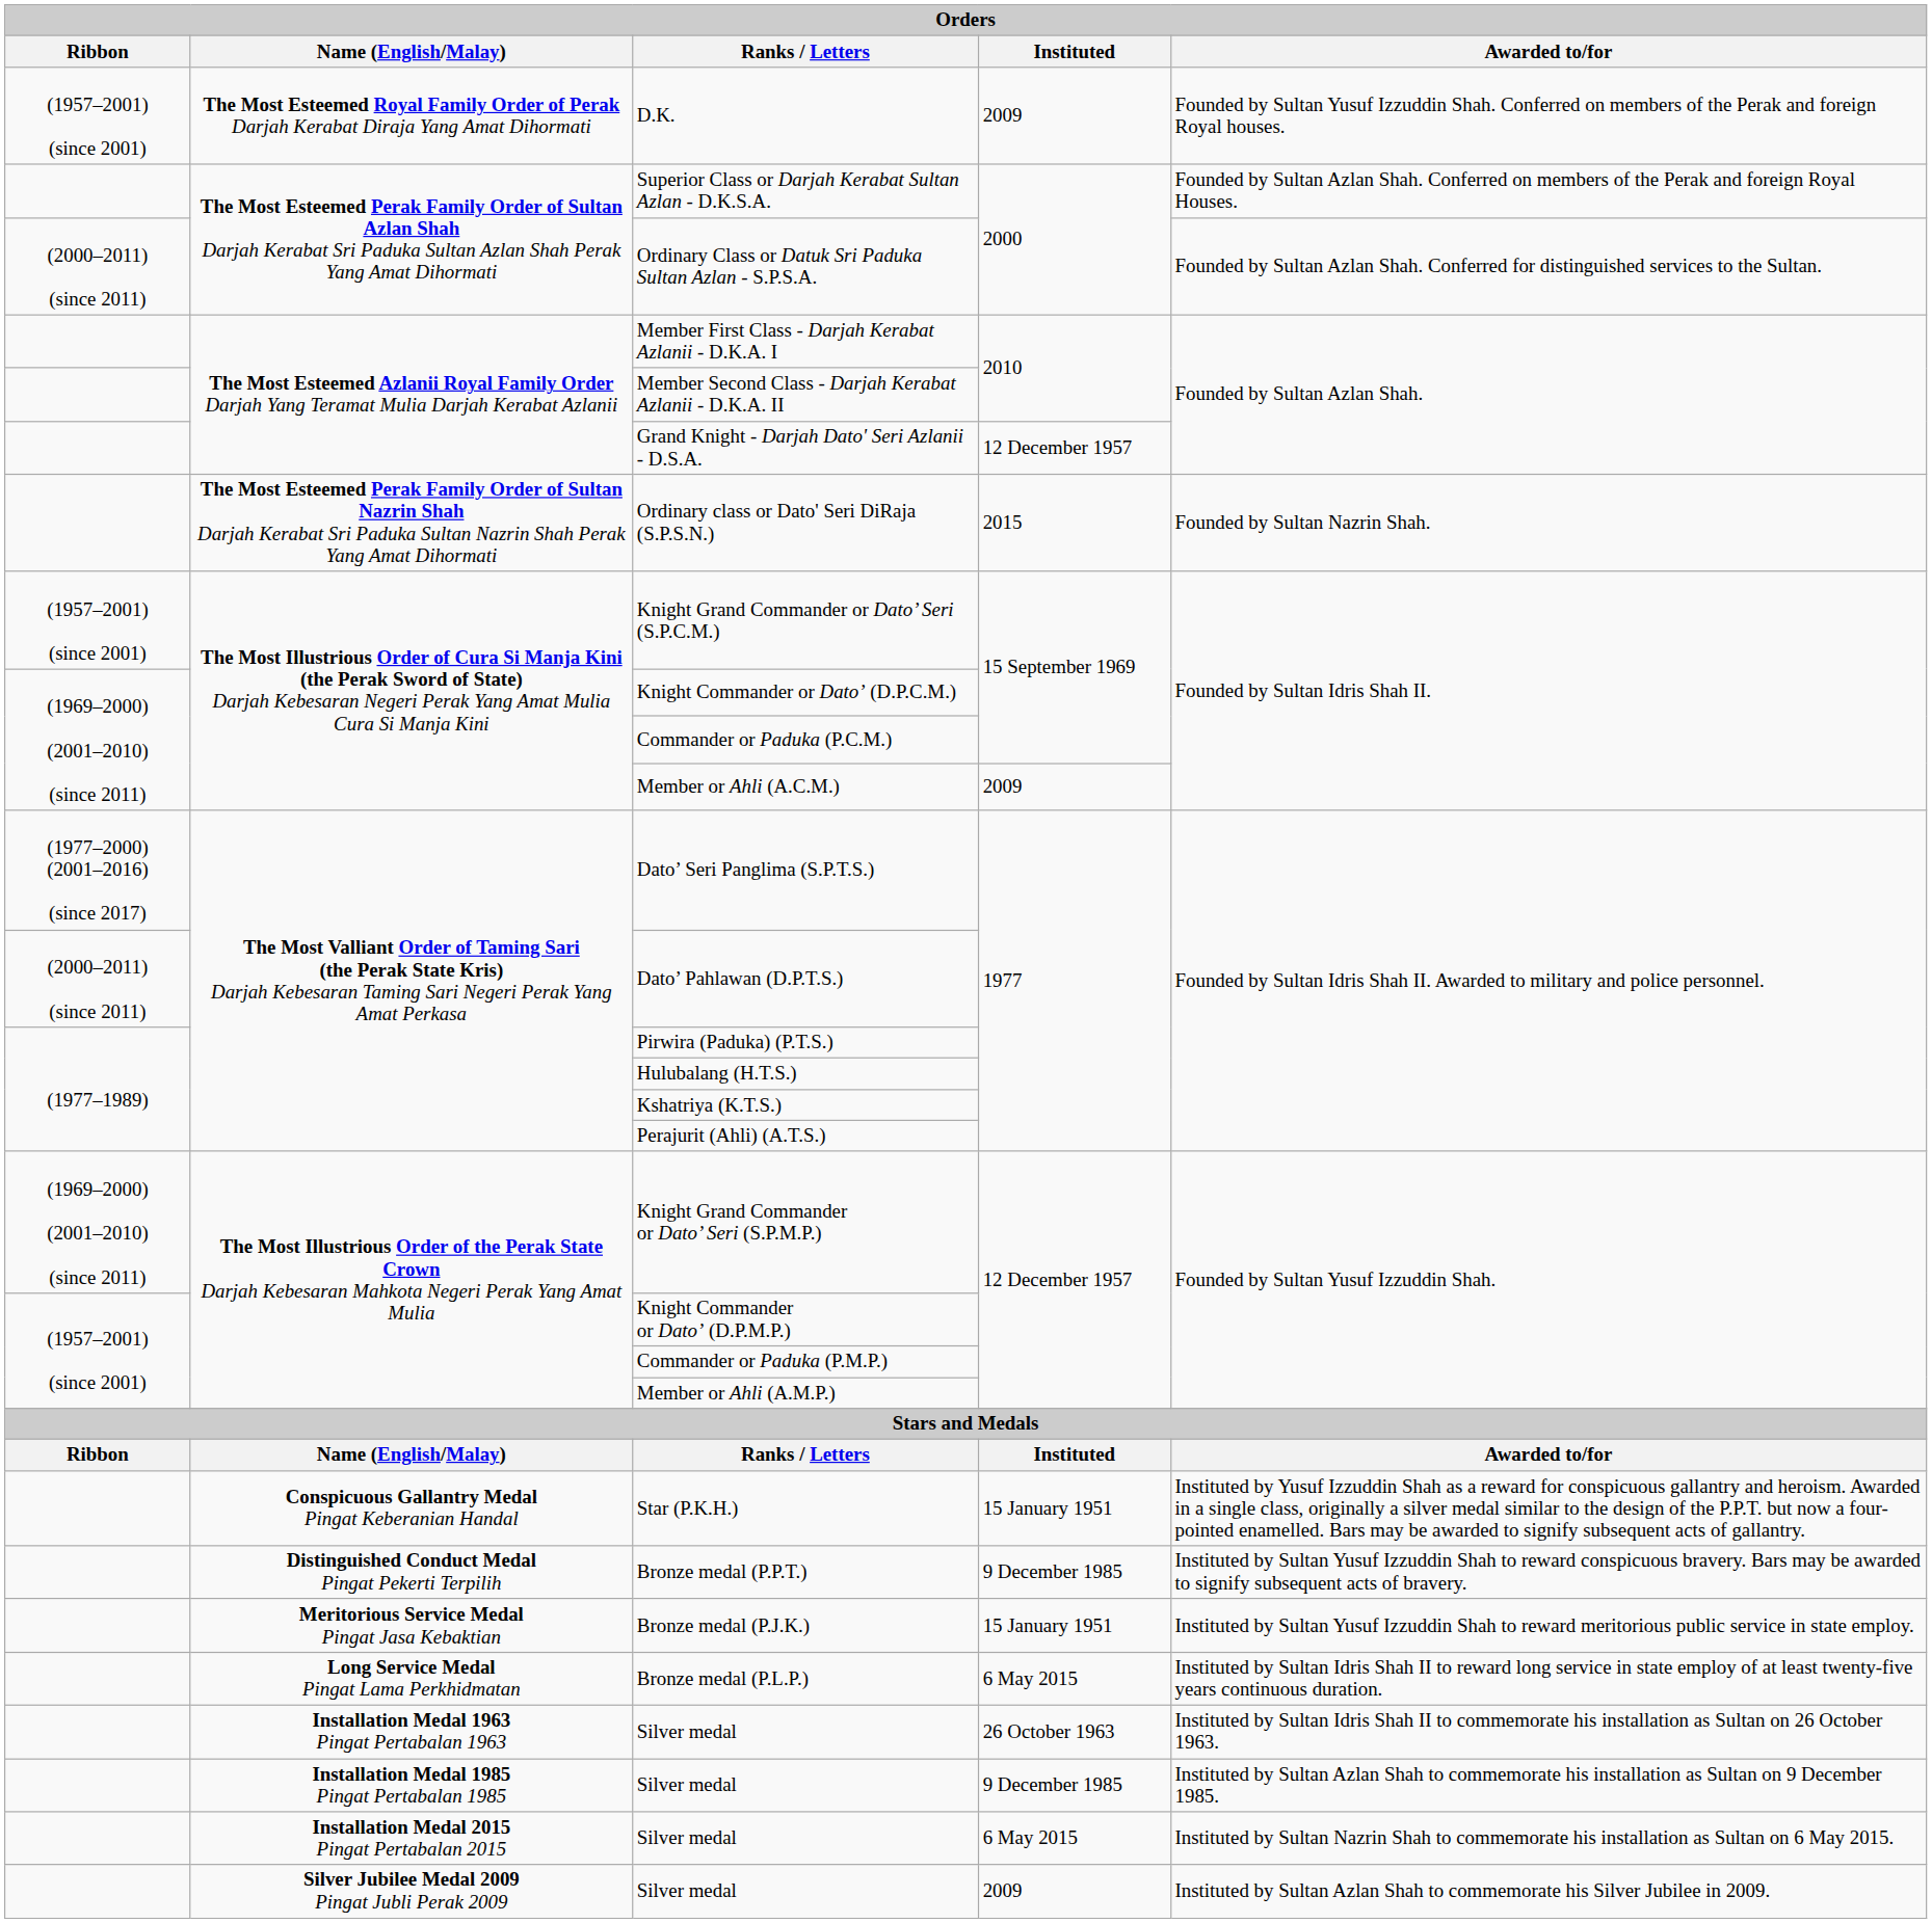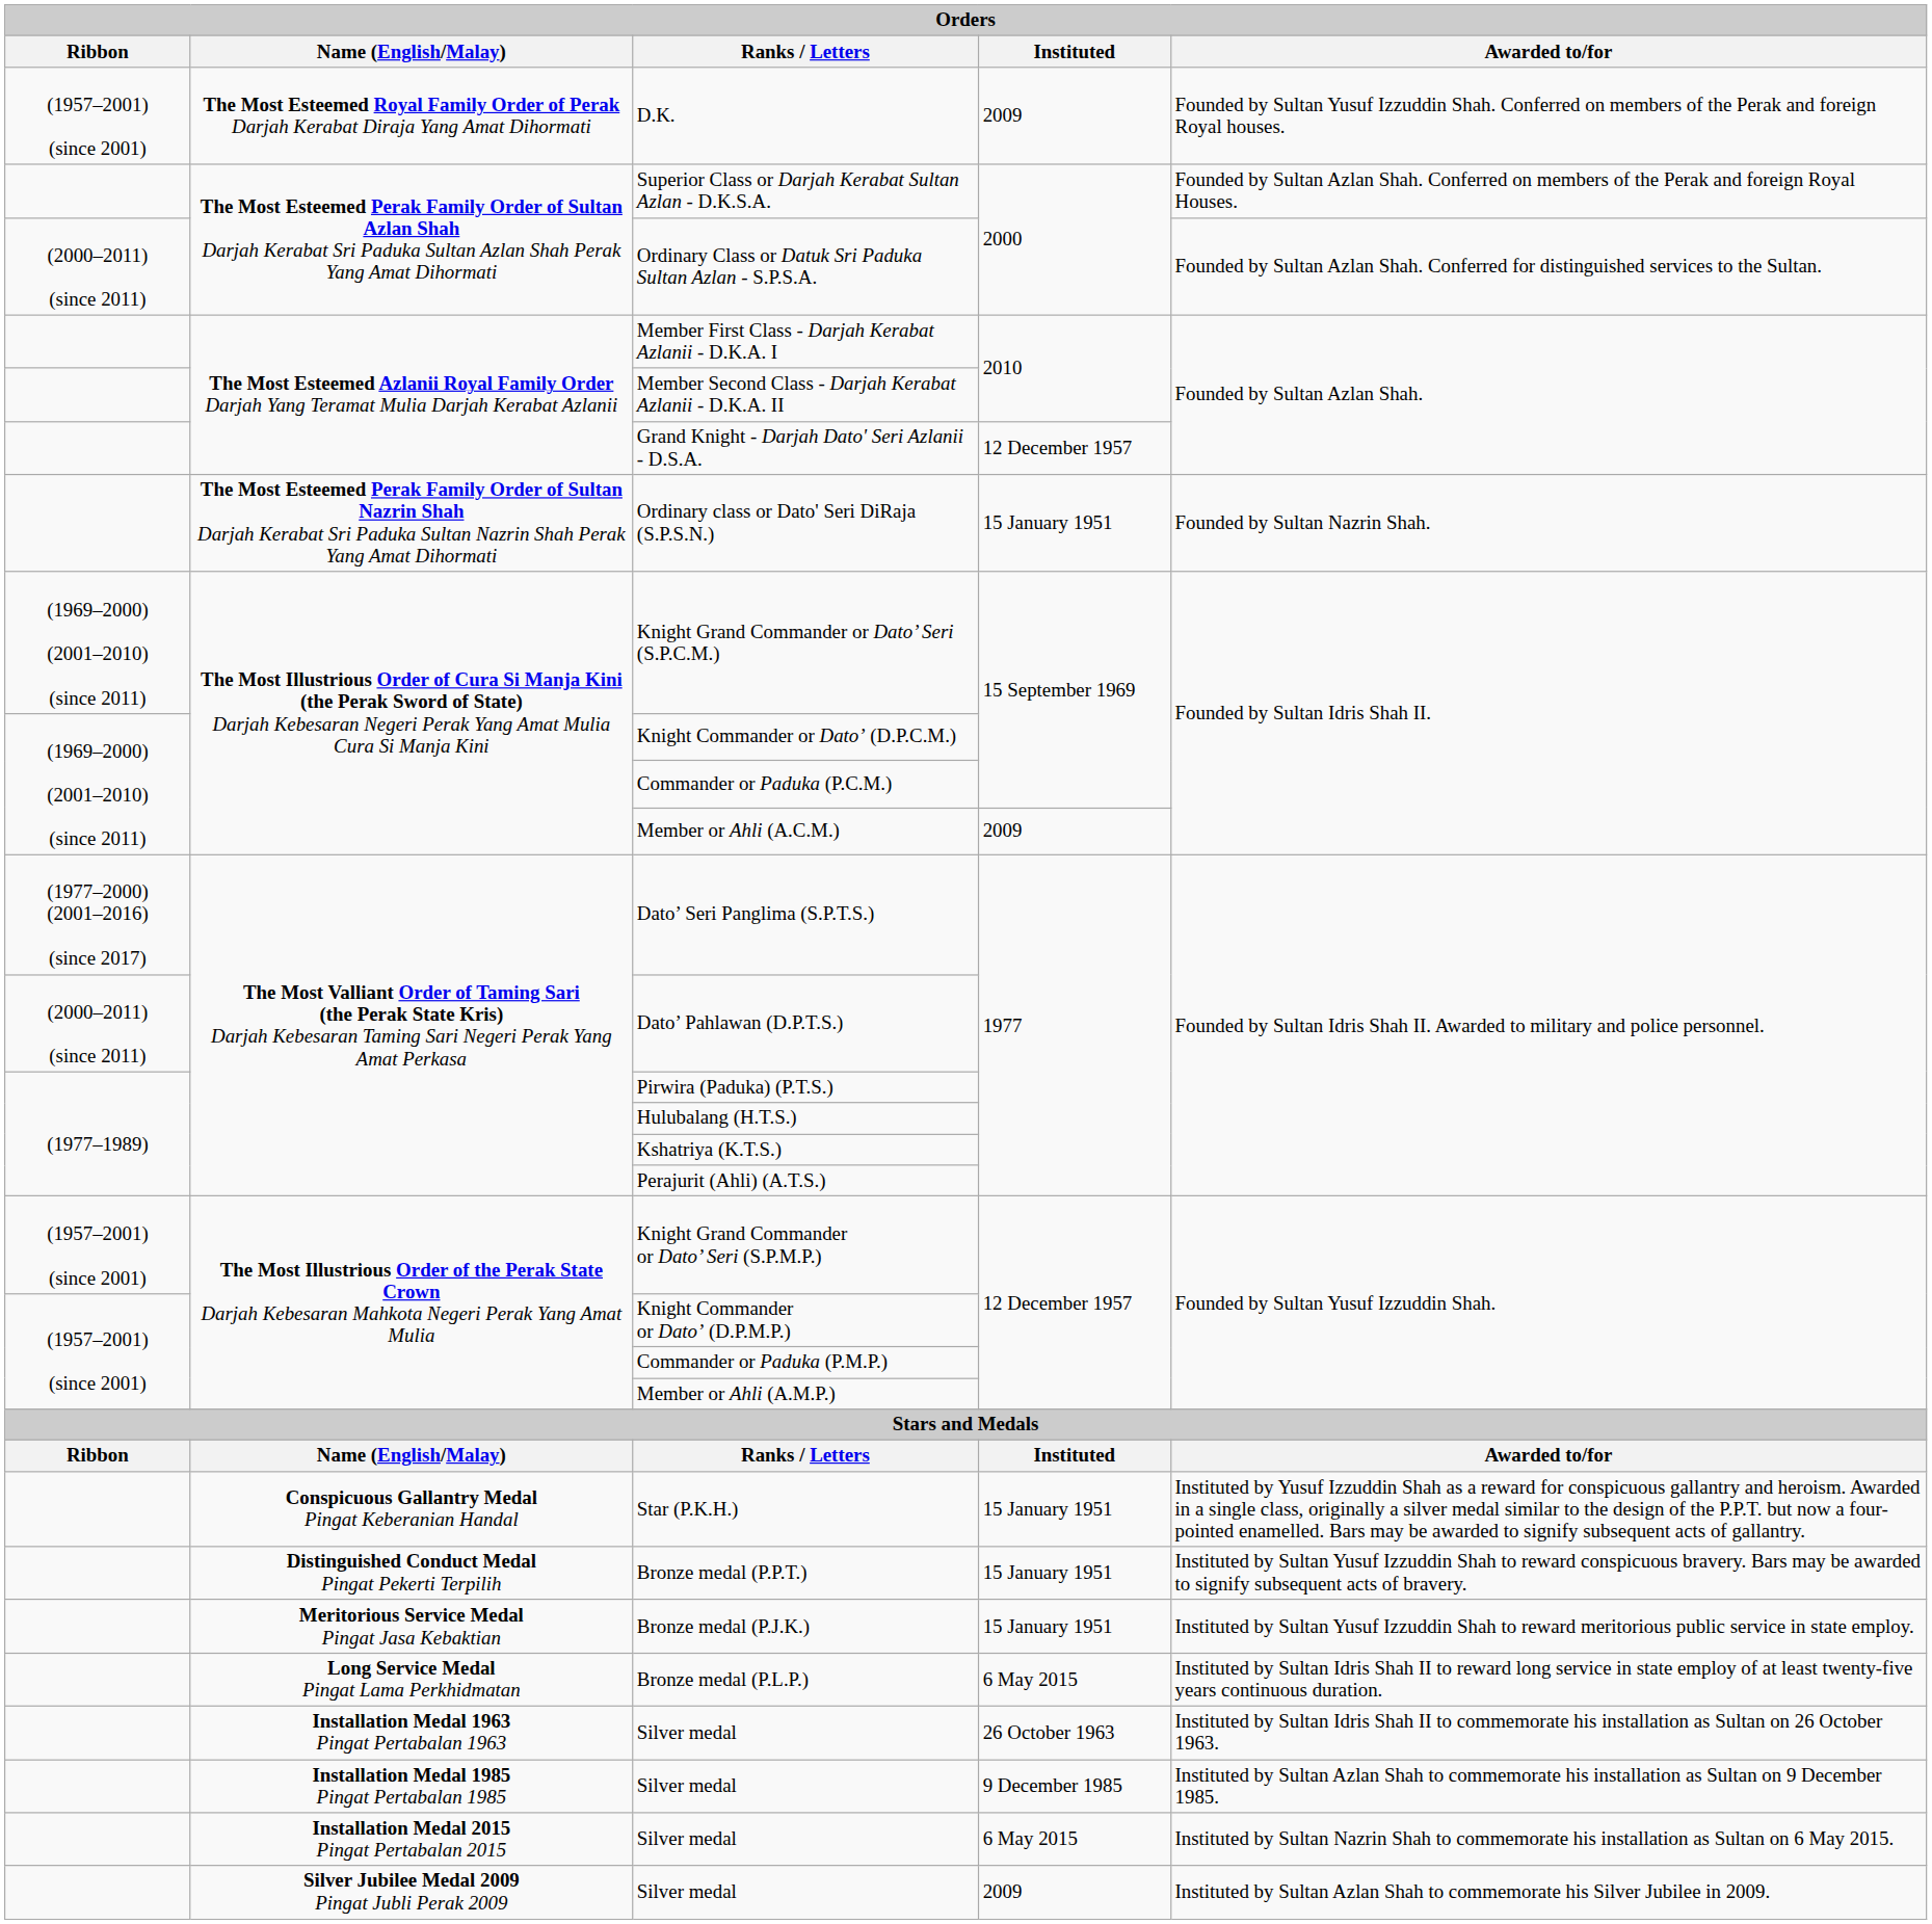 <table class="wikitable">
 <tr>
 <th colspan=5 style="background-color:#cccccc">Orders</th>
 </tr>
 <tr>
 <th width="144px">Ribbon</th>
 <th width="23%">Name (<a href='#'>English</a>/<a href='#'>Malay</a>)</th>
 <th width="18%">Ranks / <a href='#'>Letters</a></th>
 <th width="10%">Instituted</th>
 <th>Awarded to/for</th>
 </tr>
 <tr>
 <td align=center> <br>(1957–2001) <br> <br>(since 2001)</td>
 <td align=center><strong>The Most Esteemed <a href='#'>Royal Family Order of Perak</a></strong> <br> <em>Darjah Kerabat Diraja Yang Amat Dihormati</em></td>
 <td>D.K.</td>
 <td>2009</td>
 <td>Founded by Sultan Yusuf Izzuddin Shah. Conferred on members of the Perak and foreign Royal houses.</td>
 </tr>
 <tr>
 <td align=center></td>
 <td rowspan=2 align=center><strong>The Most Esteemed <a href='#'>Perak Family Order of Sultan Azlan Shah</a></strong> <br> <em>Darjah Kerabat Sri Paduka Sultan Azlan Shah Perak Yang Amat Dihormati</em></td>
 <td>Superior Class or <em>Darjah Kerabat Sultan Azlan</em> - D.K.S.A.</td>
 <td rowspan=2>2000</td>
 <td>Founded by Sultan Azlan Shah. Conferred on members of the Perak and foreign Royal Houses.</td>
 </tr>
 <tr>
 <td align=center> <br>(2000–2011) <br> <br>(since 2011)</td>
 <td>Ordinary Class or <em>Datuk Sri Paduka Sultan Azlan</em> - S.P.S.A.</td>
 <td>Founded by Sultan Azlan Shah. Conferred for distinguished services to the Sultan.</td>
 </tr>
 <tr>
 <td align=center></td>
 <td rowspan=3 align=center><strong>The Most Esteemed <a href='#'>Azlanii Royal Family Order</a></strong> <br> <em>Darjah Yang Teramat Mulia Darjah Kerabat Azlanii</em></td>
 <td>Member First Class - <em>Darjah Kerabat Azlanii</em> - D.K.A. I</td>
 <td rowspan=2>2010</td>
 <td rowspan=3>Founded by Sultan Azlan Shah.</td>
 </tr>
 <tr>
 <td align=center></td>
 <td>Member Second Class - <em>Darjah Kerabat Azlanii</em> - D.K.A. II</td>
 </tr>
 <tr>
 <td align=center></td>
 <td>Grand Knight - <em>Darjah Dato' Seri Azlanii</em> - D.S.A.</td>
 <td>12 December 1957</td>
 </tr>
 <tr>
 <td align=center></td>
 <td align=center><strong>The Most Esteemed <a href='#'>Perak Family Order of Sultan Nazrin Shah</a></strong> <br> <em>Darjah Kerabat Sri Paduka Sultan Nazrin Shah Perak Yang Amat Dihormati</em></td>
 <td>Ordinary class or Dato' Seri DiRaja (S.P.S.N.)</td>
-<td>2015</td>
+<td>15 January 1951</td>
 <td>Founded by Sultan Nazrin Shah.</td>
 </tr>
 <tr>
-<td align=center><br>(1957–2001) <br> <br> (since 2001)</td>
+<td align=center> <br> (1969–2000) <br>  <br> (2001–2010) <br>  <br> (since 2011)</td>
 <td rowspan=4 align=center><strong>The Most Illustrious <a href='#'>Order of Cura Si Manja Kini</a> <br> (the Perak Sword of State)</strong> <br> <em>Darjah Kebesaran Negeri Perak Yang Amat Mulia Cura Si Manja Kini</em></td>
 <td>Knight Grand Commander or <em>Dato’ Seri</em> (S.P.C.M.)</td>
 <td rowspan=3>15 September 1969</td>
 <td rowspan=4>Founded by Sultan Idris Shah II.</td>
 </tr>
 <tr>
 <td align=center rowspan=3> <br> (1969–2000) <br>  <br> (2001–2010) <br>  <br> (since 2011)</td>
 <td>Knight Commander or <em>Dato’</em> (D.P.C.M.)</td>
 </tr>
 <tr>
 <td>Commander or <em>Paduka</em> (P.C.M.)</td>
 </tr>
 <tr>
 <td>Member or <em>Ahli</em> (A.C.M.)</td>
 <td>2009</td>
 </tr>
 <tr>
 <td align=center> <br> (1977–2000)  <br> (2001–2016) <br>  <br> (since 2017)</td>
 <td rowspan=6 align=center><strong>The Most Valliant <a href='#'>Order of Taming Sari</a> <br> (the Perak State Kris)</strong> <br> <em>Darjah Kebesaran Taming Sari Negeri Perak Yang Amat Perkasa</em></td>
 <td>Dato’ Seri Panglima (S.P.T.S.)</td>
 <td rowspan=6>1977</td>
 <td rowspan=6>Founded by Sultan Idris Shah II. Awarded to military and police personnel.</td>
 </tr>
 <tr>
 <td align=center> <br>(2000–2011) <br> <br>(since 2011)</td>
 <td>Dato’ Pahlawan (D.P.T.S.)</td>
 </tr>
 <tr>
 <td align=center rowspan=4> <br> (1977–1989)</td>
 <td>Pirwira (Paduka) (P.T.S.)</td>
 </tr>
 <tr>
 <td>Hulubalang (H.T.S.)</td>
 </tr>
 <tr>
 <td>Kshatriya (K.T.S.)</td>
 </tr>
 <tr>
 <td>Perajurit (Ahli) (A.T.S.)</td>
 </tr>
 <tr>
-<td align=center> <br> (1969–2000) <br>  <br> (2001–2010) <br>  <br> (since 2011)</td>
+<td align=center><br>(1957–2001) <br> <br> (since 2001)</td>
 <td rowspan=4 align=center><strong>The Most Illustrious <a href='#'>Order of the Perak State Crown</a></strong> <br> <em>Darjah Kebesaran Mahkota Negeri Perak Yang Amat Mulia</em></td>
 <td>Knight Grand Commander <br> or <em>Dato’ Seri</em> (S.P.M.P.)</td>
 <td rowspan=4>12 December 1957</td>
 <td rowspan=4>Founded by Sultan Yusuf Izzuddin Shah.</td>
 </tr>
 <tr>
 <td align=center rowspan=3><br>(1957–2001) <br>  <br> (since 2001)</td>
 <td>Knight Commander <br> or <em>Dato’</em> (D.P.M.P.)</td>
 </tr>
 <tr>
 <td>Commander or <em>Paduka</em> (P.M.P.)</td>
 </tr>
 <tr>
 <td>Member or <em>Ahli</em> (A.M.P.)</td>
 </tr>
 <tr>
 <th colspan=5 style="background-color:#cccccc">Stars and Medals</th>
 </tr>
 <tr>
 <th width="144px">Ribbon</th>
 <th width="23%">Name (<a href='#'>English</a>/<a href='#'>Malay</a>)</th>
 <th width="18%">Ranks / <a href='#'>Letters</a></th>
 <th width="10%">Instituted</th>
 <th>Awarded to/for</th>
 </tr>
 <tr>
 <td align=center></td>
 <td align=center><strong>Conspicuous Gallantry Medal</strong> <br> <em>Pingat Keberanian Handal</em></td>
 <td>Star (P.K.H.)</td>
 <td>15 January 1951</td>
 <td>Instituted by Yusuf Izzuddin Shah as a reward for conspicuous gallantry and heroism. Awarded in a single class, originally a silver medal similar to the design of the P.P.T. but now a four-pointed enamelled. Bars may be awarded to signify subsequent acts of gallantry.</td>
 </tr>
 <tr>
 <td align=center></td>
 <td align=center><strong>Distinguished Conduct Medal</strong> <br><em>Pingat Pekerti Terpilih</em></td>
 <td>Bronze medal (P.P.T.)</td>
-<td>9 December 1985</td>
+<td>15 January 1951</td>
 <td>Instituted by Sultan Yusuf Izzuddin Shah to reward conspicuous bravery. Bars may be awarded to signify subsequent acts of bravery.</td>
 </tr>
 <tr>
 <td align=center></td>
 <td align=center><strong>Meritorious Service Medal</strong> <br> <em>Pingat Jasa Kebaktian</em></td>
 <td>Bronze medal (P.J.K.)</td>
 <td>15 January 1951</td>
 <td>Instituted by Sultan Yusuf Izzuddin Shah to reward meritorious public service in state employ.</td>
 </tr>
 <tr>
 <td align=center></td>
 <td align=center><strong>Long Service Medal</strong> <br> <em>Pingat Lama Perkhidmatan</em></td>
 <td>Bronze medal (P.L.P.)</td>
 <td>6 May 2015</td>
 <td>Instituted by Sultan Idris Shah II to reward long service in state employ of at least twenty-five years continuous duration.</td>
 </tr>
 <tr>
 <td align=center></td>
 <td align=center><strong>Installation Medal 1963</strong> <br> <em>Pingat Pertabalan 1963</em></td>
 <td>Silver medal</td>
 <td>26 October 1963</td>
 <td>Instituted by Sultan Idris Shah II to commemorate his installation as Sultan on 26 October 1963.</td>
 </tr>
 <tr>
 <td align=center></td>
 <td align=center><strong>Installation Medal 1985</strong> <br> <em>Pingat Pertabalan 1985</em></td>
 <td>Silver medal</td>
 <td>9 December 1985</td>
 <td>Instituted by Sultan Azlan Shah to commemorate his installation as Sultan on 9 December 1985.</td>
 </tr>
 <tr>
 <td align=center></td>
 <td align=center><strong>Installation Medal 2015</strong> <br> <em>Pingat Pertabalan 2015</em></td>
 <td>Silver medal</td>
 <td>6 May 2015</td>
 <td>Instituted by Sultan Nazrin Shah to commemorate his installation as Sultan on 6 May 2015.</td>
 </tr>
 <tr>
 <td align=center></td>
 <td align=center><strong>Silver Jubilee Medal 2009</strong> <br> <em>Pingat Jubli Perak 2009</em></td>
 <td>Silver medal</td>
 <td>2009</td>
 <td>Instituted by Sultan Azlan Shah to commemorate his Silver Jubilee in 2009.</td>
 </tr>
 </table>
